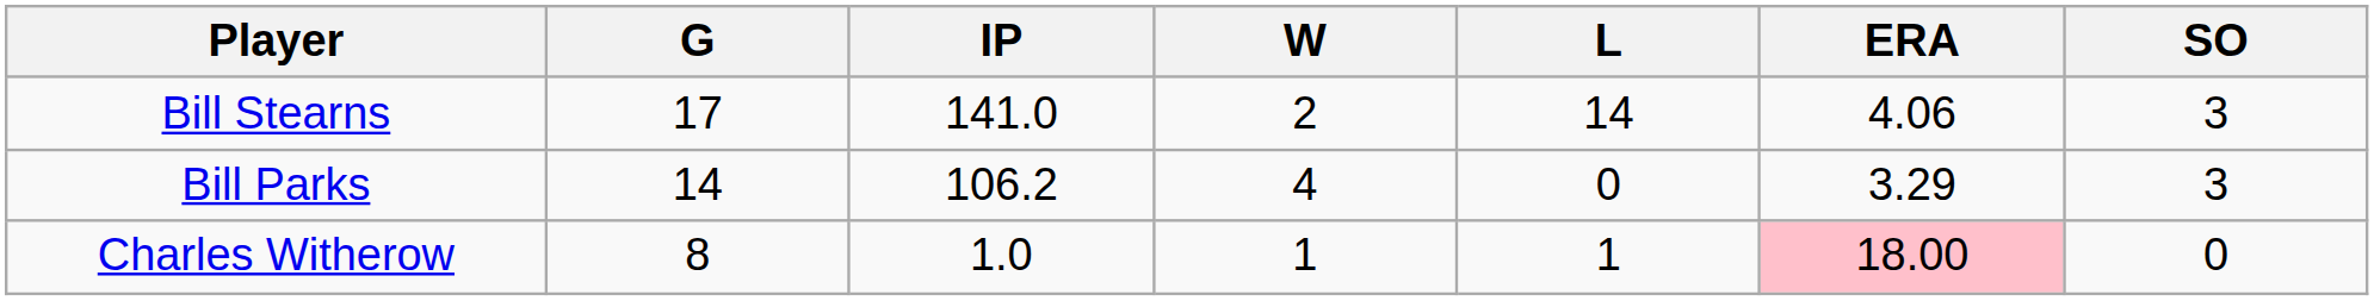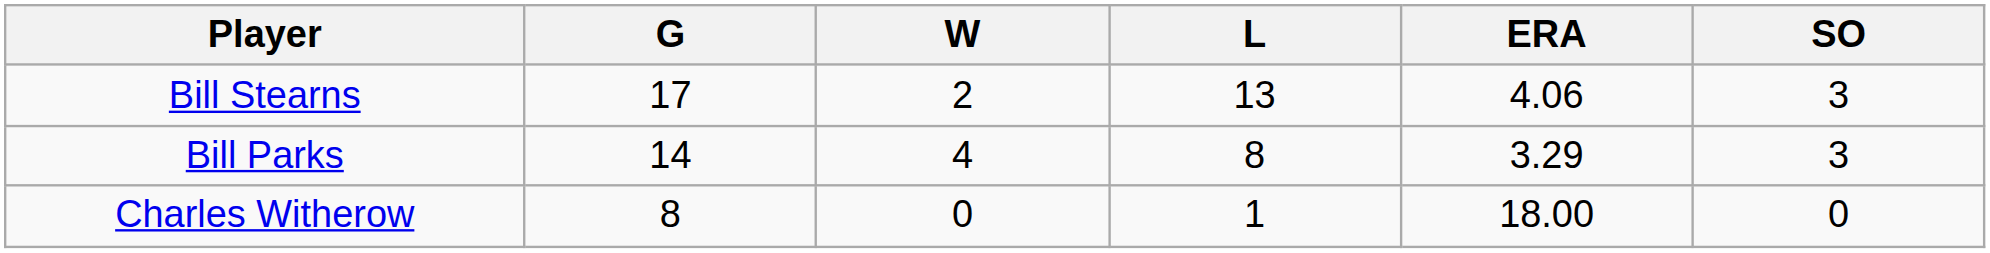 <table class="wikitable sortable">
 <tr>
 <th bgcolor="#DDDDFF" width="16%">Player</th>
 <th bgcolor="#DDDDFF" width="9%">G</th>
-<th bgcolor="#DDDDFF" width="9%">IP</th>
 <th bgcolor="#DDDDFF" width="9%">W</th>
 <th bgcolor="#DDDDFF" width="9%">L</th>
 <th bgcolor="#DDDDFF" width="9%">ERA</th>
 <th bgcolor="#DDDDFF" width="9%">SO</th>
 </tr>
 <tr align=center>
 <td><a href='#'>Bill Stearns</a></td>
 <td>17</td>
-<td>141.0</td>
 <td>2</td>
-<td>14</td>
+<td>13</td>
 <td>4.06</td>
 <td>3</td>
 </tr>
 <tr align=center>
 <td><a href='#'>Bill Parks</a></td>
 <td>14</td>
-<td>106.2</td>
 <td>4</td>
-<td>0</td>
+<td>8</td>
 <td>3.29</td>
 <td>3</td>
 </tr>
 <tr align=center>
 <td><a href='#'>Charles Witherow</a></td>
 <td>8</td>
-<td>1.0</td>
+<td>0</td>
 <td>1</td>
-<td>1</td>
-<td style="background: pink;">18.00</td>
+<td>18.00</td>
 <td>0</td>
 </tr>
 </table>
